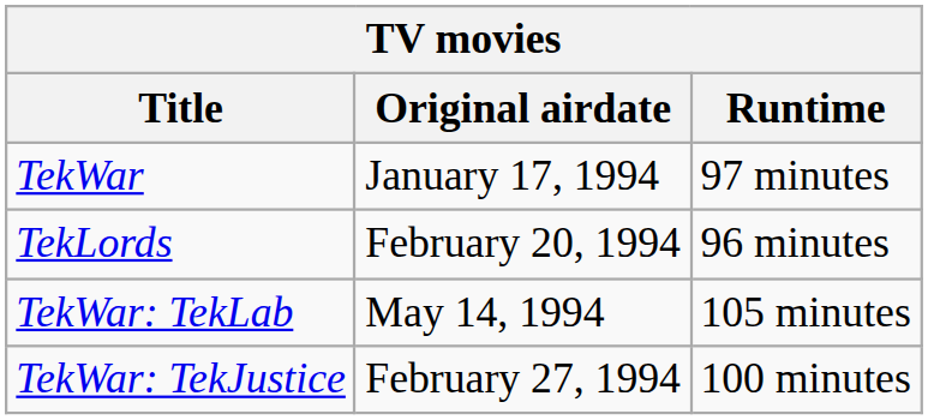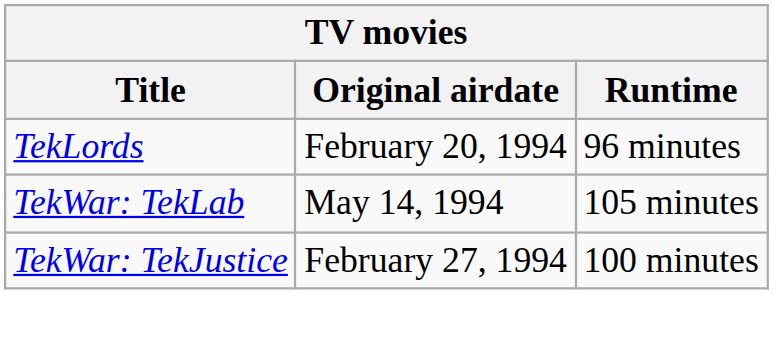 <table class="wikitable">
 <tr>
 <th colspan="3">TV movies</th>
 </tr>
 <tr>
 <th>Title</th>
 <th>Original airdate</th>
 <th>Runtime</th>
-</tr>
-<tr>
-<td><em><a href='#'>TekWar</a></em></td>
-<td>January 17, 1994</td>
-<td>97 minutes</td>
 </tr>
 <tr>
 <td><em><a href='#'>TekLords</a></em></td>
 <td>February 20, 1994</td>
 <td>96 minutes</td>
 </tr>
 <tr>
 <td><em><a href='#'>TekWar: TekLab</a></em></td>
 <td>May 14, 1994</td>
 <td>105 minutes</td>
 </tr>
 <tr>
 <td><em><a href='#'>TekWar: TekJustice</a></em></td>
 <td>February 27, 1994</td>
 <td>100 minutes</td>
 </tr>
 </table>
